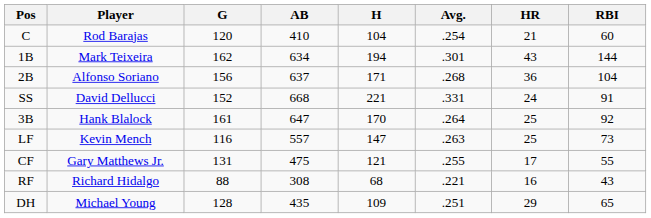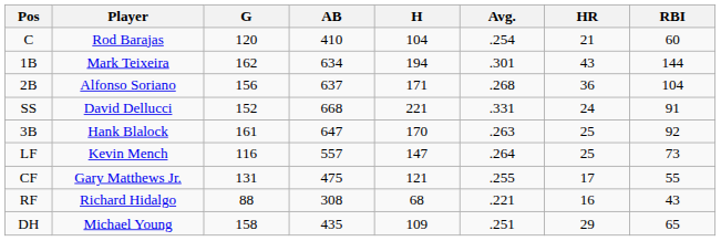 <table class="wikitable sortable">
 <tr>
 <th bgcolor="#DDDDFF" width="5%">Pos</th>
 <th bgcolor="#DDDDFF" width="16%">Player</th>
 <th bgcolor="#DDDDFF" width="9%">G</th>
 <th bgcolor="#DDDDFF" width="9%">AB</th>
 <th bgcolor="#DDDDFF" width="9%">H</th>
 <th bgcolor="#DDDDFF" width="9%">Avg.</th>
 <th bgcolor="#DDDDFF" width="9%">HR</th>
 <th bgcolor="#DDDDFF" width="9%">RBI</th>
 </tr>
 <tr align=center>
 <td>C</td>
 <td><a href='#'>Rod Barajas</a></td>
 <td>120</td>
 <td>410</td>
 <td>104</td>
 <td>.254</td>
 <td>21</td>
 <td>60</td>
 </tr>
 <tr align=center>
 <td>1B</td>
 <td><a href='#'>Mark Teixeira</a></td>
 <td>162</td>
 <td>634</td>
 <td>194</td>
 <td>.301</td>
 <td>43</td>
 <td>144</td>
 </tr>
 <tr align=center>
 <td>2B</td>
 <td><a href='#'>Alfonso Soriano</a></td>
 <td>156</td>
 <td>637</td>
 <td>171</td>
 <td>.268</td>
 <td>36</td>
 <td>104</td>
 </tr>
 <tr align=center>
 <td>SS</td>
 <td><a href='#'>David Dellucci</a></td>
 <td>152</td>
 <td>668</td>
 <td>221</td>
 <td>.331</td>
 <td>24</td>
 <td>91</td>
 </tr>
 <tr align=center>
 <td>3B</td>
 <td><a href='#'>Hank Blalock</a></td>
 <td>161</td>
 <td>647</td>
 <td>170</td>
-<td>.264</td>
+<td>.263</td>
 <td>25</td>
 <td>92</td>
 </tr>
 <tr align=center>
 <td>LF</td>
 <td><a href='#'>Kevin Mench</a></td>
 <td>116</td>
 <td>557</td>
 <td>147</td>
-<td>.263</td>
+<td>.264</td>
 <td>25</td>
 <td>73</td>
 </tr>
 <tr align=center>
 <td>CF</td>
 <td><a href='#'>Gary Matthews Jr.</a></td>
 <td>131</td>
 <td>475</td>
 <td>121</td>
 <td>.255</td>
 <td>17</td>
 <td>55</td>
 </tr>
 <tr align=center>
 <td>RF</td>
 <td><a href='#'>Richard Hidalgo</a></td>
 <td>88</td>
 <td>308</td>
 <td>68</td>
 <td>.221</td>
 <td>16</td>
 <td>43</td>
 </tr>
 <tr align=center>
 <td>DH</td>
 <td><a href='#'>Michael Young</a></td>
-<td>128</td>
+<td>158</td>
 <td>435</td>
 <td>109</td>
 <td>.251</td>
 <td>29</td>
 <td>65</td>
 </tr>
 </table>
